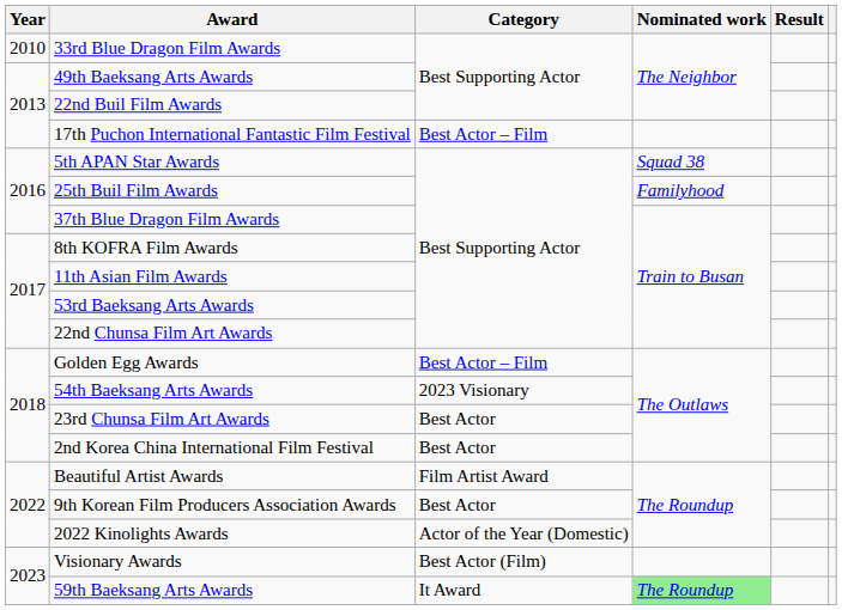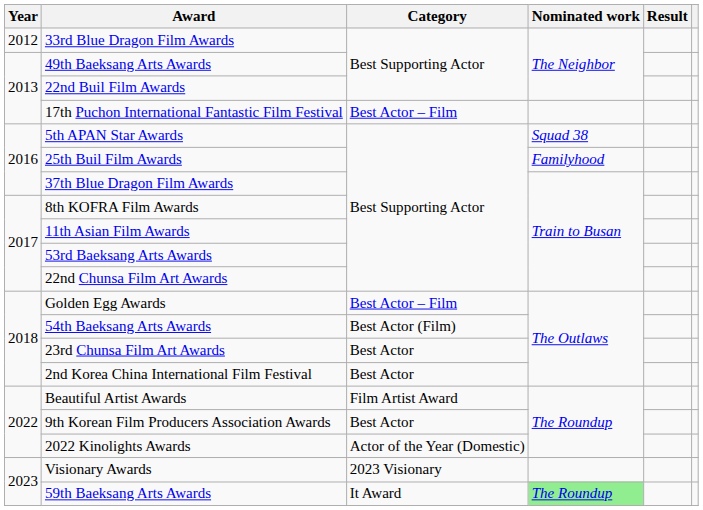 <table class="wikitable sortable">
 <tr>
 <th scope="col">Year</th>
 <th>Award</th>
 <th scope="col">Category</th>
 <th>Nominated work</th>
 <th scope="col">Result</th>
 <th scope="col" class="unsortable"></th>
 </tr>
 <tr>
-<td>2010</td>
+<td>2012</td>
 <td><a href='#'>33rd Blue Dragon Film Awards</a></td>
 <td rowspan="3">Best Supporting Actor</td>
 <td rowspan="3"><em><a href='#'>The Neighbor</a></em></td>
 <td></td>
 <td></td>
 </tr>
 <tr>
 <td rowspan="3">2013</td>
 <td><a href='#'>49th Baeksang Arts Awards</a></td>
 <td></td>
 <td style="text-align:center"></td>
 </tr>
 <tr>
 <td><a href='#'>22nd Buil Film Awards</a></td>
 <td></td>
 <td></td>
 </tr>
 <tr>
 <td>17th <a href='#'>Puchon International Fantastic Film Festival</a></td>
 <td><a href='#'>Best Actor – Film</a></td>
 <td></td>
 <td></td>
 <td></td>
 </tr>
 <tr>
 <td rowspan="3">2016</td>
 <td><a href='#'>5th APAN Star Awards</a></td>
 <td rowspan="7">Best Supporting Actor</td>
 <td><em><a href='#'>Squad 38</a></em></td>
 <td></td>
 <td></td>
 </tr>
 <tr>
 <td><a href='#'>25th Buil Film Awards</a></td>
 <td><em><a href='#'>Familyhood</a></em></td>
 <td></td>
 <td></td>
 </tr>
 <tr>
 <td><a href='#'>37th Blue Dragon Film Awards</a></td>
 <td rowspan="5"><em><a href='#'>Train to Busan</a></em></td>
 <td></td>
 <td></td>
 </tr>
 <tr>
 <td rowspan="4">2017</td>
 <td>8th KOFRA Film Awards</td>
 <td></td>
 <td style="text-align:center"></td>
 </tr>
 <tr>
 <td><a href='#'>11th Asian Film Awards</a></td>
 <td></td>
 <td></td>
 </tr>
 <tr>
 <td><a href='#'>53rd Baeksang Arts Awards</a></td>
 <td></td>
 <td></td>
 </tr>
 <tr>
 <td>22nd <a href='#'>Chunsa Film Art Awards</a></td>
 <td></td>
 <td></td>
 </tr>
 <tr>
 <td rowspan="4">2018</td>
 <td>Golden Egg Awards</td>
 <td><a href='#'>Best Actor – Film</a></td>
 <td rowspan="4"><em><a href='#'>The Outlaws</a></em></td>
 <td></td>
 <td style="text-align:center"></td>
 </tr>
 <tr>
 <td><a href='#'>54th Baeksang Arts Awards</a></td>
-<td>2023 Visionary</td>
+<td>Best Actor (Film)</td>
 <td></td>
 <td style="text-align:center"></td>
 </tr>
 <tr>
 <td>23rd <a href='#'>Chunsa Film Art Awards</a></td>
 <td>Best Actor</td>
 <td></td>
 <td style="text-align:center"></td>
 </tr>
 <tr>
 <td>2nd Korea China International Film Festival</td>
 <td>Best Actor</td>
 <td></td>
 <td style="text-align:center"></td>
 </tr>
 <tr>
 <td rowspan="3">2022</td>
 <td>Beautiful Artist Awards<br></td>
 <td>Film Artist Award</td>
 <td rowspan="3"><em><a href='#'>The Roundup</a></em></td>
 <td></td>
 <td style="text-align:center"></td>
 </tr>
 <tr>
 <td>9th Korean Film Producers Association Awards</td>
 <td>Best Actor</td>
 <td></td>
 <td style="text-align:center"></td>
 </tr>
 <tr>
 <td>2022 Kinolights Awards</td>
 <td>Actor of the Year (Domestic)</td>
 <td></td>
 <td style="text-align:center"></td>
 </tr>
 <tr>
 <td rowspan="2">2023</td>
 <td>Visionary Awards</td>
-<td>Best Actor (Film)</td>
+<td>2023 Visionary</td>
 <td></td>
 <td></td>
 <td style="text-align:center"></td>
 </tr>
 <tr>
 <td><a href='#'>59th Baeksang Arts Awards</a></td>
 <td>It Award</td>
 <td style="background: lightgreen;"><em><a href='#'>The Roundup</a></em></td>
 <td></td>
 <td style="text-align:center"></td>
 </tr>
 </table>
